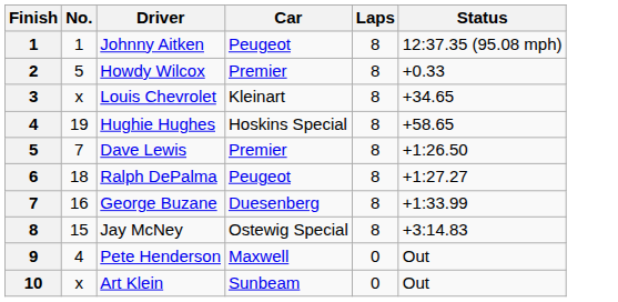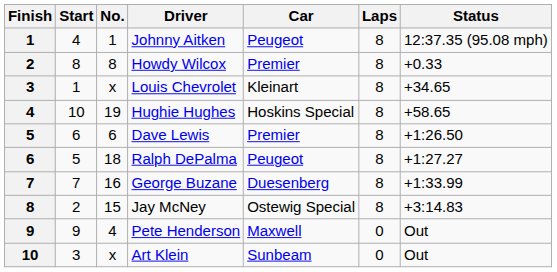 <table class="wikitable">
 <tr>
 <th>Finish</th>
+<th>Start</th>
 <th>No.</th>
 <th>Driver</th>
 <th>Car</th>
 <th>Laps</th>
 <th>Status</th>
 </tr>
 <tr>
 <th>1</th>
+<td align=center>4</td>
 <td align=center>1</td>
 <td> <a href='#'>Johnny Aitken</a></td>
 <td><a href='#'>Peugeot</a></td>
 <td align=center>8</td>
 <td>12:37.35 (95.08 mph)</td>
 </tr>
 <tr>
 <th>2</th>
-<td align=center>5</td>
+<td align=center>8</td>
+<td align=center>8</td>
 <td> <a href='#'>Howdy Wilcox</a></td>
 <td><a href='#'>Premier</a></td>
 <td align=center>8</td>
 <td>+0.33</td>
 </tr>
 <tr>
 <th>3</th>
+<td align=center>1</td>
 <td align=center>x</td>
 <td> <a href='#'>Louis Chevrolet</a></td>
 <td>Kleinart</td>
 <td align=center>8</td>
 <td>+34.65</td>
 </tr>
 <tr>
 <th>4</th>
+<td align=center>10</td>
 <td align=center>19</td>
 <td> <a href='#'>Hughie Hughes</a></td>
 <td>Hoskins Special</td>
 <td align=center>8</td>
 <td>+58.65</td>
 </tr>
 <tr>
 <th>5</th>
-<td align=center>7</td>
+<td align=center>6</td>
+<td align=center>6</td>
 <td> <a href='#'>Dave Lewis</a></td>
 <td><a href='#'>Premier</a></td>
 <td align=center>8</td>
 <td>+1:26.50</td>
 </tr>
 <tr>
 <th>6</th>
+<td align=center>5</td>
 <td align=center>18</td>
 <td> <a href='#'>Ralph DePalma</a></td>
 <td><a href='#'>Peugeot</a></td>
 <td align=center>8</td>
 <td>+1:27.27</td>
 </tr>
 <tr>
 <th>7</th>
+<td align=center>7</td>
 <td align=center>16</td>
 <td> <a href='#'>George Buzane</a></td>
 <td><a href='#'>Duesenberg</a></td>
 <td align=center>8</td>
 <td>+1:33.99</td>
 </tr>
 <tr>
 <th>8</th>
+<td align=center>2</td>
 <td align=center>15</td>
 <td> Jay McNey</td>
 <td>Ostewig Special</td>
 <td align=center>8</td>
 <td>+3:14.83</td>
 </tr>
 <tr>
 <th>9</th>
+<td align=center>9</td>
 <td align=center>4</td>
 <td> <a href='#'>Pete Henderson</a></td>
 <td><a href='#'>Maxwell</a></td>
 <td align=center>0</td>
 <td>Out</td>
 </tr>
 <tr>
 <th>10</th>
+<td align=center>3</td>
 <td align=center>x</td>
 <td> <a href='#'>Art Klein</a></td>
 <td><a href='#'>Sunbeam</a></td>
 <td align=center>0</td>
 <td>Out</td>
 </tr>
 </table>
